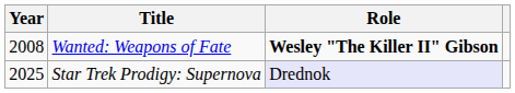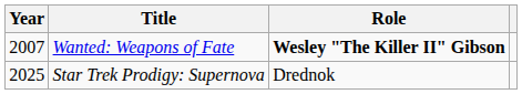 <table class="wikitable sortable">
 <tr>
 <th scope="col">Year</th>
 <th scope="col">Title</th>
 <th scope="col">Role</th>
 <th scope="col" class="unsortable"></th>
 </tr>
 <tr>
-<td>2008</td>
+<td>2007</td>
 <td><em><a href='#'>Wanted: Weapons of Fate</a></em></td>
 <td><strong>Wesley "The Killer II" Gibson</strong></td>
 <td style="text-align:center;"></td>
 </tr>
 <tr>
 <td>2025</td>
 <td><em>Star Trek Prodigy: Supernova</em></td>
-<td style="background: lavender;">Drednok</td>
+<td>Drednok</td>
 <td style="text-align:center;"></td>
 </tr>
 </table>
